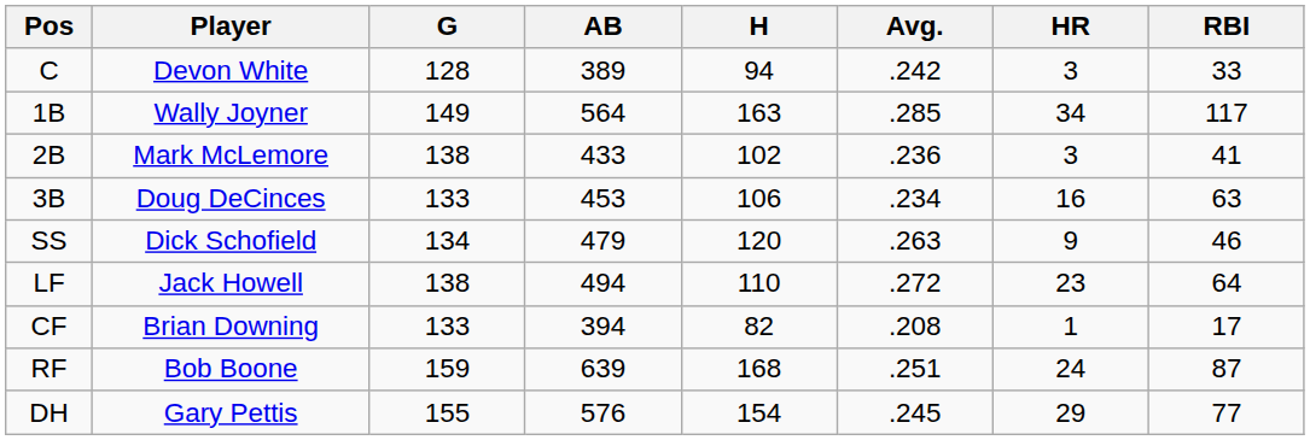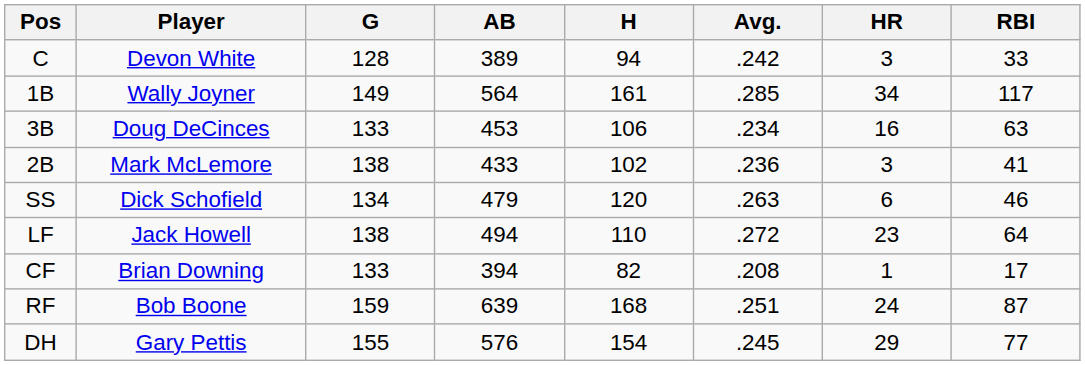 <table class="wikitable sortable">
 <tr>
 <th bgcolor="#DDDDFF" width="5%">Pos</th>
 <th bgcolor="#DDDDFF" width="16%">Player</th>
 <th bgcolor="#DDDDFF" width="9%">G</th>
 <th bgcolor="#DDDDFF" width="9%">AB</th>
 <th bgcolor="#DDDDFF" width="9%">H</th>
 <th bgcolor="#DDDDFF" width="9%">Avg.</th>
 <th bgcolor="#DDDDFF" width="9%">HR</th>
 <th bgcolor="#DDDDFF" width="9%">RBI</th>
 </tr>
 <tr align="center">
 <td>C</td>
 <td><a href='#'>Devon White</a></td>
 <td>128</td>
 <td>389</td>
 <td>94</td>
 <td>.242</td>
 <td>3</td>
 <td>33</td>
 </tr>
 <tr align="center">
 <td>1B</td>
 <td><a href='#'>Wally Joyner</a></td>
 <td>149</td>
 <td>564</td>
-<td>163</td>
+<td>161</td>
 <td>.285</td>
 <td>34</td>
 <td>117</td>
+</tr>
+<tr align="center">
+<td>3B</td>
+<td><a href='#'>Doug DeCinces</a></td>
+<td>133</td>
+<td>453</td>
+<td>106</td>
+<td>.234</td>
+<td>16</td>
+<td>63</td>
 </tr>
 <tr align="center">
 <td>2B</td>
 <td><a href='#'>Mark McLemore</a></td>
 <td>138</td>
 <td>433</td>
 <td>102</td>
 <td>.236</td>
 <td>3</td>
 <td>41</td>
 </tr>
 <tr align="center">
-<td>3B</td>
-<td><a href='#'>Doug DeCinces</a></td>
-<td>133</td>
-<td>453</td>
-<td>106</td>
-<td>.234</td>
-<td>16</td>
-<td>63</td>
-</tr>
-<tr align="center">
 <td>SS</td>
 <td><a href='#'>Dick Schofield</a></td>
 <td>134</td>
 <td>479</td>
 <td>120</td>
 <td>.263</td>
-<td>9</td>
+<td>6</td>
 <td>46</td>
 </tr>
 <tr align="center">
 <td>LF</td>
 <td><a href='#'>Jack Howell</a></td>
 <td>138</td>
 <td>494</td>
 <td>110</td>
 <td>.272</td>
 <td>23</td>
 <td>64</td>
 </tr>
 <tr align="center">
 <td>CF</td>
 <td><a href='#'>Brian Downing</a></td>
 <td>133</td>
 <td>394</td>
 <td>82</td>
 <td>.208</td>
 <td>1</td>
 <td>17</td>
 </tr>
 <tr align="center">
 <td>RF</td>
 <td><a href='#'>Bob Boone</a></td>
 <td>159</td>
 <td>639</td>
 <td>168</td>
 <td>.251</td>
 <td>24</td>
 <td>87</td>
 </tr>
 <tr align="center">
 <td>DH</td>
 <td><a href='#'>Gary Pettis</a></td>
 <td>155</td>
 <td>576</td>
 <td>154</td>
 <td>.245</td>
 <td>29</td>
 <td>77</td>
 </tr>
 </table>
